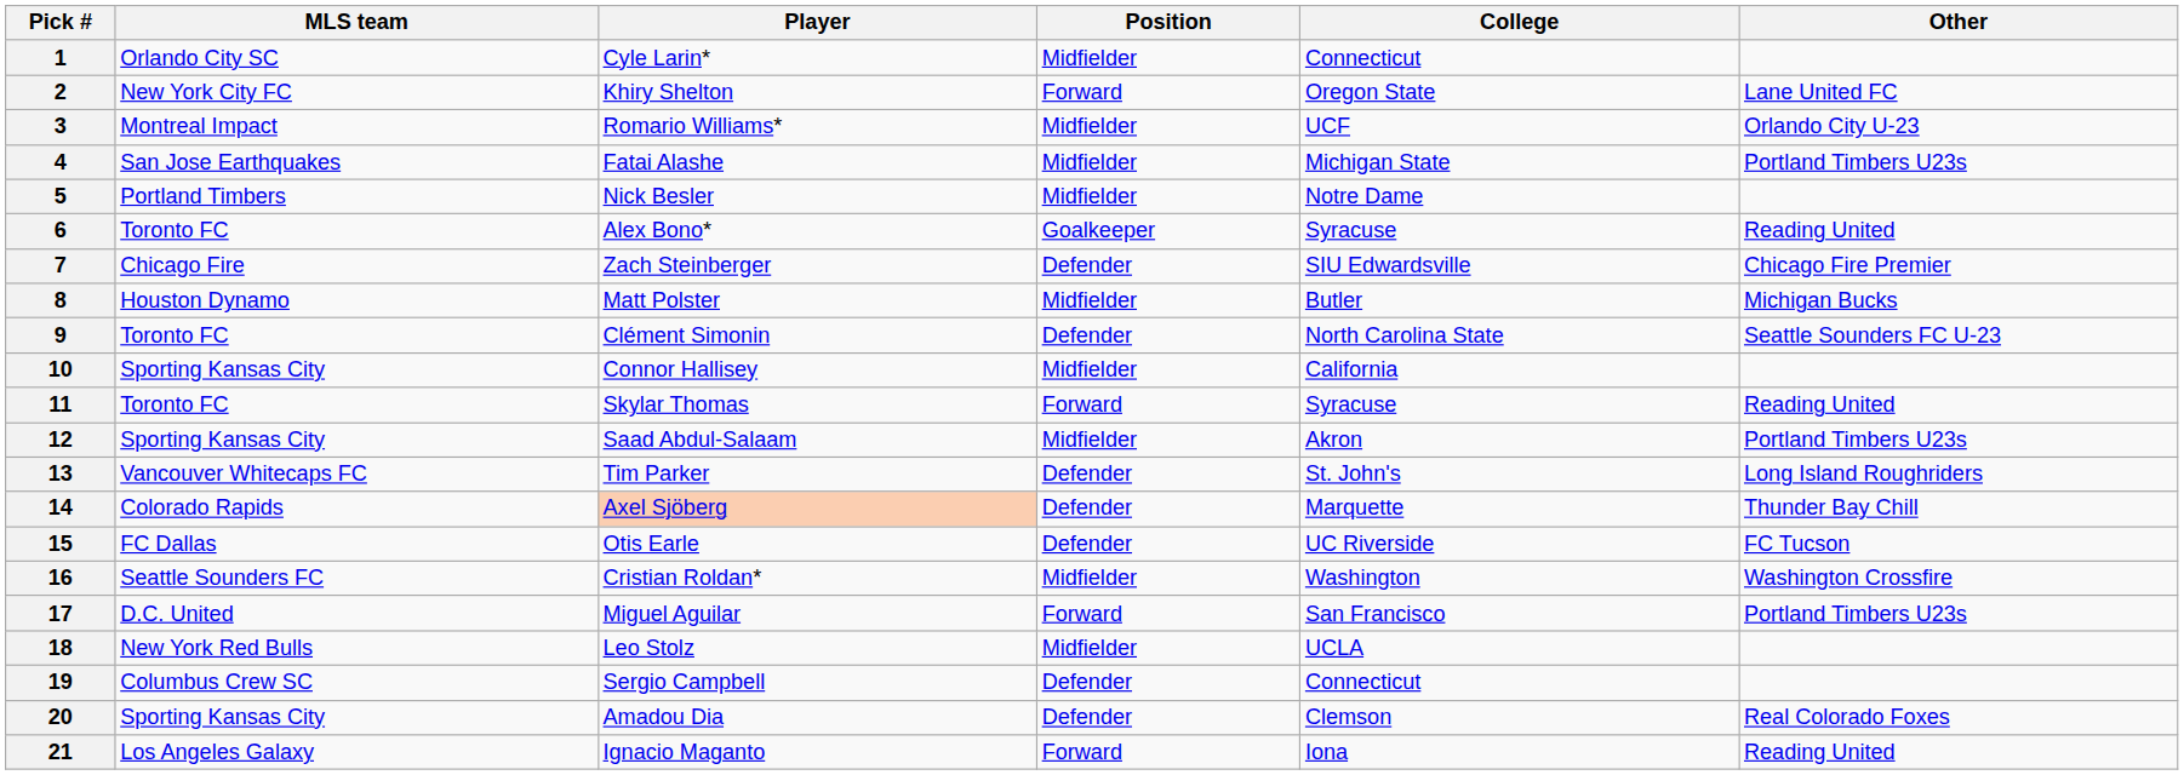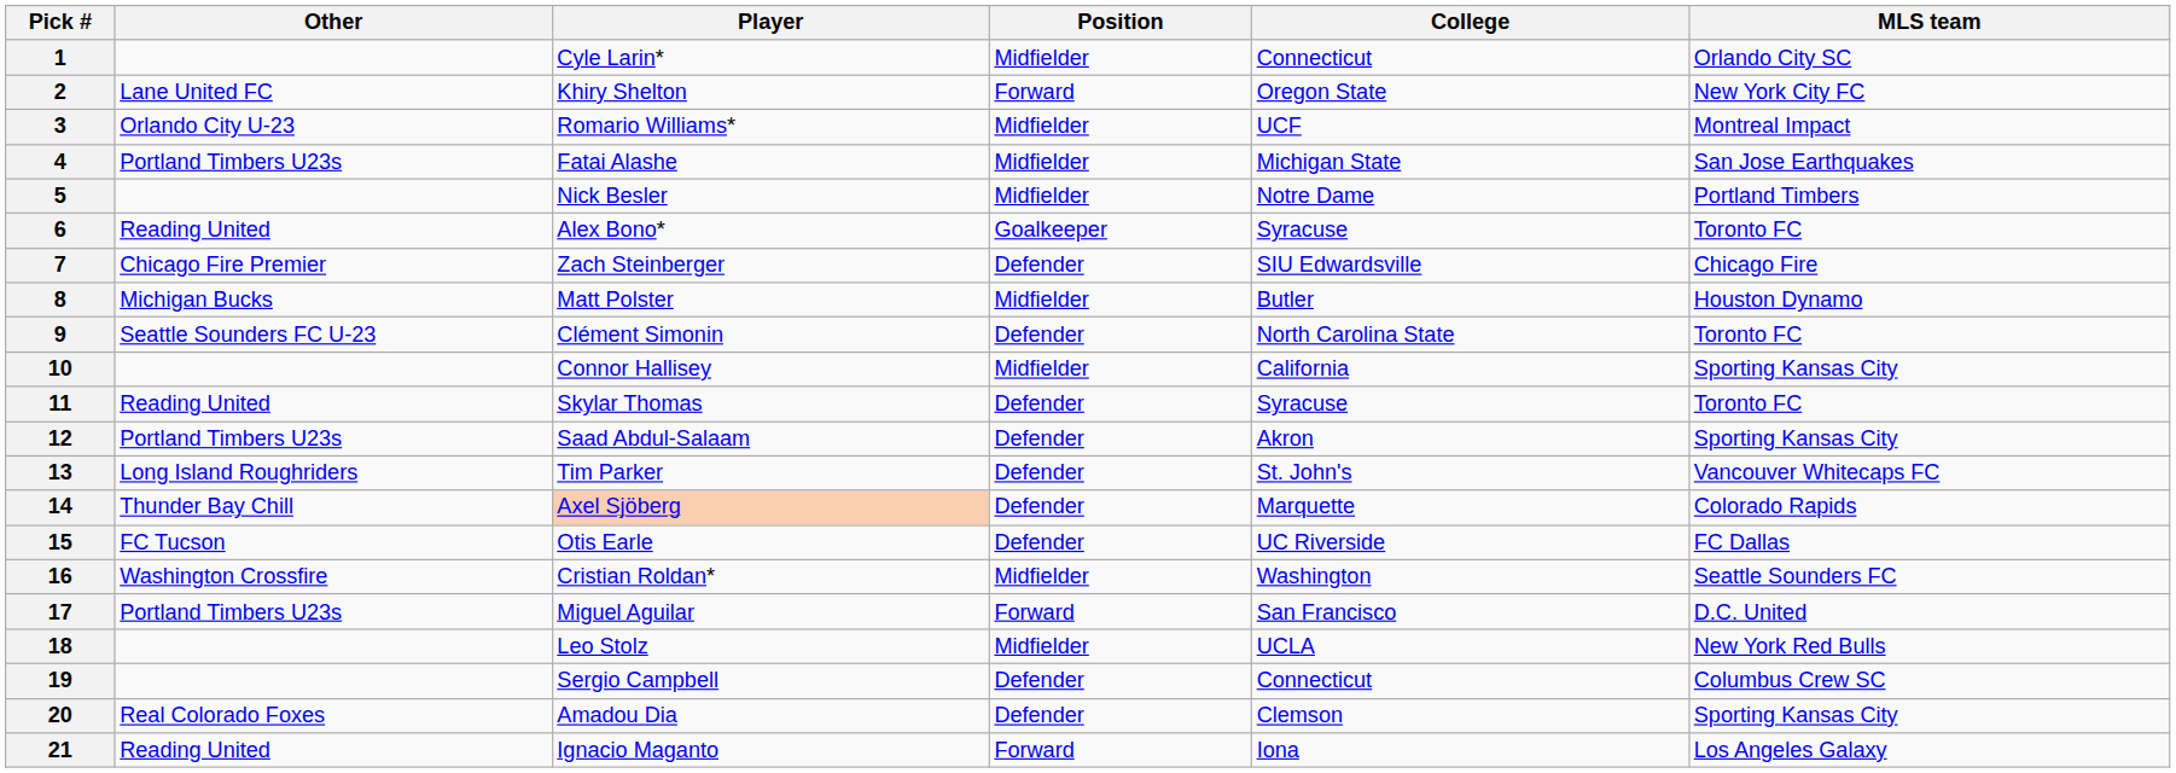 <table class="wikitable sortable" style="width:80%">
 <tr>
 <th width=5%>Pick #</th>
-<th width=22%>MLS team</th>
+<th width=20%>Other</th>
 <th width=20%>Player</th>
 <th width=12%>Position</th>
 <th width=20%>College</th>
-<th width=20%>Other</th>
+<th width=22%>MLS team</th>
 </tr>
 <tr>
 <th>1</th>
-<td><a href='#'>Orlando City SC</a></td>
+<td></td>
 <td> <a href='#'>Cyle Larin</a>*</td>
 <td><a href='#'>Midfielder</a></td>
 <td><a href='#'>Connecticut</a></td>
-<td></td>
+<td><a href='#'>Orlando City SC</a></td>
 </tr>
 <tr>
 <th>2</th>
-<td><a href='#'>New York City FC</a></td>
+<td><a href='#'>Lane United FC</a></td>
 <td> <a href='#'>Khiry Shelton</a></td>
 <td><a href='#'>Forward</a></td>
 <td><a href='#'>Oregon State</a></td>
-<td><a href='#'>Lane United FC</a></td>
+<td><a href='#'>New York City FC</a></td>
 </tr>
 <tr>
 <th>3</th>
-<td><a href='#'>Montreal Impact</a></td>
+<td><a href='#'>Orlando City U-23</a></td>
 <td> <a href='#'>Romario Williams</a>*</td>
 <td><a href='#'>Midfielder</a></td>
 <td><a href='#'>UCF</a></td>
-<td><a href='#'>Orlando City U-23</a></td>
+<td><a href='#'>Montreal Impact</a></td>
 </tr>
 <tr>
 <th>4</th>
-<td><a href='#'>San Jose Earthquakes</a></td>
+<td><a href='#'>Portland Timbers U23s</a></td>
 <td> <a href='#'>Fatai Alashe</a></td>
 <td><a href='#'>Midfielder</a></td>
 <td><a href='#'>Michigan State</a></td>
-<td><a href='#'>Portland Timbers U23s</a></td>
+<td><a href='#'>San Jose Earthquakes</a></td>
 </tr>
 <tr>
 <th>5</th>
-<td><a href='#'>Portland Timbers</a></td>
+<td></td>
 <td> <a href='#'>Nick Besler</a></td>
 <td><a href='#'>Midfielder</a></td>
 <td><a href='#'>Notre Dame</a></td>
-<td></td>
+<td><a href='#'>Portland Timbers</a></td>
 </tr>
 <tr>
 <th>6</th>
-<td><a href='#'>Toronto FC</a></td>
+<td><a href='#'>Reading United</a></td>
 <td> <a href='#'>Alex Bono</a>*</td>
 <td><a href='#'>Goalkeeper</a></td>
 <td><a href='#'>Syracuse</a></td>
-<td><a href='#'>Reading United</a></td>
+<td><a href='#'>Toronto FC</a></td>
 </tr>
 <tr>
 <th>7</th>
-<td><a href='#'>Chicago Fire</a></td>
+<td><a href='#'>Chicago Fire Premier</a></td>
 <td> <a href='#'>Zach Steinberger</a></td>
 <td><a href='#'>Defender</a></td>
 <td><a href='#'>SIU Edwardsville</a></td>
-<td><a href='#'>Chicago Fire Premier</a></td>
+<td><a href='#'>Chicago Fire</a></td>
 </tr>
 <tr>
 <th>8</th>
-<td><a href='#'>Houston Dynamo</a></td>
+<td><a href='#'>Michigan Bucks</a></td>
 <td> <a href='#'>Matt Polster</a></td>
 <td><a href='#'>Midfielder</a></td>
 <td><a href='#'>Butler</a></td>
-<td><a href='#'>Michigan Bucks</a></td>
+<td><a href='#'>Houston Dynamo</a></td>
 </tr>
 <tr>
 <th>9</th>
-<td><a href='#'>Toronto FC</a></td>
+<td><a href='#'>Seattle Sounders FC U-23</a></td>
 <td> <a href='#'>Clément Simonin</a></td>
 <td><a href='#'>Defender</a></td>
 <td><a href='#'>North Carolina State</a></td>
-<td><a href='#'>Seattle Sounders FC U-23</a></td>
+<td><a href='#'>Toronto FC</a></td>
 </tr>
 <tr>
 <th>10</th>
-<td><a href='#'>Sporting Kansas City</a></td>
+<td></td>
 <td> <a href='#'>Connor Hallisey</a></td>
 <td><a href='#'>Midfielder</a></td>
 <td><a href='#'>California</a></td>
-<td></td>
+<td><a href='#'>Sporting Kansas City</a></td>
 </tr>
 <tr>
 <th>11</th>
+<td><a href='#'>Reading United</a></td>
+<td> <a href='#'>Skylar Thomas</a></td>
+<td><a href='#'>Defender</a></td>
+<td><a href='#'>Syracuse</a></td>
 <td><a href='#'>Toronto FC</a></td>
-<td> <a href='#'>Skylar Thomas</a></td>
-<td><a href='#'>Forward</a></td>
-<td><a href='#'>Syracuse</a></td>
-<td><a href='#'>Reading United</a></td>
 </tr>
 <tr>
 <th>12</th>
+<td><a href='#'>Portland Timbers U23s</a></td>
+<td> <a href='#'>Saad Abdul-Salaam</a></td>
+<td><a href='#'>Defender</a></td>
+<td><a href='#'>Akron</a></td>
 <td><a href='#'>Sporting Kansas City</a></td>
-<td> <a href='#'>Saad Abdul-Salaam</a></td>
-<td><a href='#'>Midfielder</a></td>
-<td><a href='#'>Akron</a></td>
-<td><a href='#'>Portland Timbers U23s</a></td>
 </tr>
 <tr>
 <th>13</th>
-<td><a href='#'>Vancouver Whitecaps FC</a></td>
+<td><a href='#'>Long Island Roughriders</a></td>
 <td> <a href='#'>Tim Parker</a></td>
 <td><a href='#'>Defender</a></td>
 <td><a href='#'>St. John's</a></td>
-<td><a href='#'>Long Island Roughriders</a></td>
+<td><a href='#'>Vancouver Whitecaps FC</a></td>
 </tr>
 <tr>
 <th>14</th>
-<td><a href='#'>Colorado Rapids</a></td>
+<td><a href='#'>Thunder Bay Chill</a></td>
 <td bgcolor="#FBCEB1"> <a href='#'>Axel Sjöberg</a></td>
 <td><a href='#'>Defender</a></td>
 <td><a href='#'>Marquette</a></td>
-<td><a href='#'>Thunder Bay Chill</a></td>
+<td><a href='#'>Colorado Rapids</a></td>
 </tr>
 <tr>
 <th>15</th>
-<td><a href='#'>FC Dallas</a></td>
+<td><a href='#'>FC Tucson</a></td>
 <td> <a href='#'>Otis Earle</a></td>
 <td><a href='#'>Defender</a></td>
 <td><a href='#'>UC Riverside</a></td>
-<td><a href='#'>FC Tucson</a></td>
+<td><a href='#'>FC Dallas</a></td>
 </tr>
 <tr>
 <th>16</th>
-<td><a href='#'>Seattle Sounders FC</a></td>
+<td><a href='#'>Washington Crossfire</a></td>
 <td> <a href='#'>Cristian Roldan</a>*</td>
 <td><a href='#'>Midfielder</a></td>
 <td><a href='#'>Washington</a></td>
-<td><a href='#'>Washington Crossfire</a></td>
+<td><a href='#'>Seattle Sounders FC</a></td>
 </tr>
 <tr>
 <th>17</th>
-<td><a href='#'>D.C. United</a></td>
+<td><a href='#'>Portland Timbers U23s</a></td>
 <td> <a href='#'>Miguel Aguilar</a></td>
 <td><a href='#'>Forward</a></td>
 <td><a href='#'>San Francisco</a></td>
-<td><a href='#'>Portland Timbers U23s</a></td>
+<td><a href='#'>D.C. United</a></td>
 </tr>
 <tr>
 <th>18</th>
-<td><a href='#'>New York Red Bulls</a></td>
+<td></td>
 <td> <a href='#'>Leo Stolz</a></td>
 <td><a href='#'>Midfielder</a></td>
 <td><a href='#'>UCLA</a></td>
-<td></td>
+<td><a href='#'>New York Red Bulls</a></td>
 </tr>
 <tr>
 <th>19</th>
-<td><a href='#'>Columbus Crew SC</a></td>
+<td></td>
 <td> <a href='#'>Sergio Campbell</a></td>
 <td><a href='#'>Defender</a></td>
 <td><a href='#'>Connecticut</a></td>
-<td></td>
+<td><a href='#'>Columbus Crew SC</a></td>
 </tr>
 <tr>
 <th>20</th>
-<td><a href='#'>Sporting Kansas City</a></td>
+<td><a href='#'>Real Colorado Foxes</a></td>
 <td> <a href='#'>Amadou Dia</a></td>
 <td><a href='#'>Defender</a></td>
 <td><a href='#'>Clemson</a></td>
-<td><a href='#'>Real Colorado Foxes</a></td>
+<td><a href='#'>Sporting Kansas City</a></td>
 </tr>
 <tr>
 <th>21</th>
-<td><a href='#'>Los Angeles Galaxy</a></td>
+<td><a href='#'>Reading United</a></td>
 <td> <a href='#'>Ignacio Maganto</a></td>
 <td><a href='#'>Forward</a></td>
 <td><a href='#'>Iona</a></td>
-<td><a href='#'>Reading United</a></td>
+<td><a href='#'>Los Angeles Galaxy</a></td>
 </tr>
 </table>
